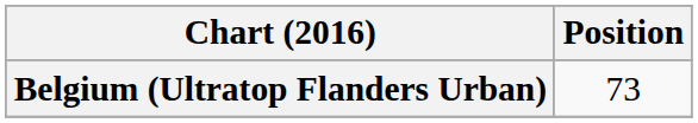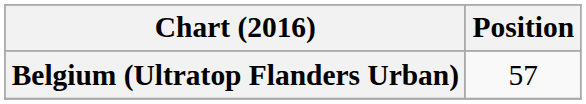 <table class="wikitable sortable plainrowheaders" style="text-align:center;">
 <tr>
 <th scope="col">Chart (2016)</th>
 <th scope="col">Position</th>
 </tr>
 <tr>
 <th scope="row">Belgium (Ultratop Flanders Urban)</th>
-<td>73</td>
+<td>57</td>
 </tr>
 <tr>
 </tr>
 </table>
